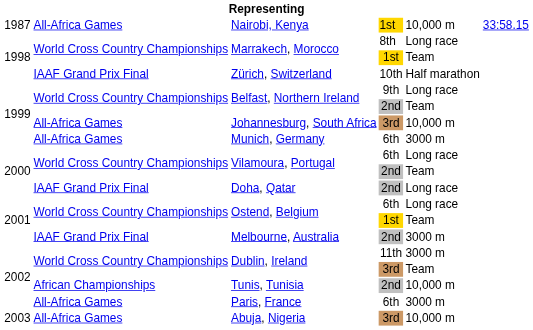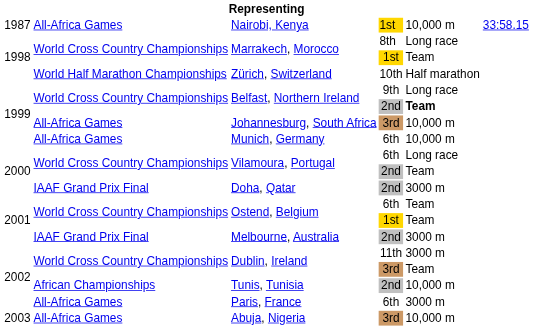 <table>
 <tr>
 <th colspan="6">Representing </th>
 </tr>
 <tr>
 <td>1987</td>
 <td><a href='#'>All-Africa Games</a></td>
 <td><a href='#'>Nairobi, Kenya</a></td>
 <td bgcolor="gold">1st</td>
 <td>10,000 m</td>
 <td><a href='#'>33:58.15</a></td>
 </tr>
 <tr>
 <td rowspan=3>1998</td>
 <td rowspan=2><a href='#'>World Cross Country Championships</a></td>
 <td rowspan=2><a href='#'>Marrakech</a>, <a href='#'>Morocco</a></td>
 <td>8th</td>
 <td>Long race</td>
 <td></td>
 </tr>
 <tr>
 <td bgcolor="gold" align="center">1st</td>
 <td>Team</td>
 <td></td>
 </tr>
 <tr>
-<td><a href='#'>IAAF Grand Prix Final</a></td>
+<td><a href='#'>World Half Marathon Championships</a></td>
 <td><a href='#'>Zürich</a>, <a href='#'>Switzerland</a></td>
 <td align="center">10th</td>
 <td>Half marathon</td>
 <td></td>
 </tr>
 <tr>
 <td rowspan=4>1999</td>
 <td rowspan=2><a href='#'>World Cross Country Championships</a></td>
 <td rowspan=2><a href='#'>Belfast</a>, <a href='#'>Northern Ireland</a></td>
 <td align="center">9th</td>
 <td>Long race</td>
 <td></td>
 </tr>
 <tr>
 <td bgcolor="silver" align="center">2nd</td>
-<td>Team</td>
+<td><strong>Team</strong></td>
 <td></td>
 </tr>
 <tr>
 <td><a href='#'>All-Africa Games</a></td>
 <td><a href='#'>Johannesburg</a>, <a href='#'>South Africa</a></td>
 <td bgcolor="cc9966" align="center">3rd</td>
 <td>10,000 m</td>
 <td></td>
 </tr>
 <tr>
 <td><a href='#'>All-Africa Games</a></td>
 <td><a href='#'>Munich</a>, <a href='#'>Germany</a></td>
 <td align="center">6th</td>
-<td>3000 m</td>
+<td>10,000 m</td>
 <td></td>
 </tr>
 <tr>
 <td rowspan=3>2000</td>
 <td rowspan=2><a href='#'>World Cross Country Championships</a></td>
 <td rowspan=2><a href='#'>Vilamoura</a>, <a href='#'>Portugal</a></td>
 <td align="center">6th</td>
 <td>Long race</td>
 <td></td>
 </tr>
 <tr>
 <td bgcolor="silver" align="center">2nd</td>
 <td>Team</td>
 <td></td>
 </tr>
 <tr>
 <td><a href='#'>IAAF Grand Prix Final</a></td>
 <td><a href='#'>Doha</a>, <a href='#'>Qatar</a></td>
 <td bgcolor="silver" align="center">2nd</td>
-<td>Long race</td>
+<td>3000 m</td>
 <td></td>
 </tr>
 <tr>
 <td rowspan=3>2001</td>
 <td rowspan=2><a href='#'>World Cross Country Championships</a></td>
 <td rowspan=2><a href='#'>Ostend</a>, <a href='#'>Belgium</a></td>
 <td align="center">6th</td>
-<td>Long race</td>
+<td>Team</td>
 <td></td>
 </tr>
 <tr>
 <td bgcolor="gold" align="center">1st</td>
 <td>Team</td>
 <td></td>
 </tr>
 <tr>
 <td><a href='#'>IAAF Grand Prix Final</a></td>
 <td><a href='#'>Melbourne</a>, <a href='#'>Australia</a></td>
 <td bgcolor="silver" align="center">2nd</td>
 <td>3000 m</td>
 <td></td>
 </tr>
 <tr>
 <td rowspan=4>2002</td>
 <td rowspan=2><a href='#'>World Cross Country Championships</a></td>
 <td rowspan=2><a href='#'>Dublin</a>, <a href='#'>Ireland</a></td>
 <td align="center">11th</td>
 <td>3000 m</td>
 <td></td>
 </tr>
 <tr>
 <td bgcolor="cc9966" align="center">3rd</td>
 <td>Team</td>
 <td></td>
 </tr>
 <tr>
 <td><a href='#'>African Championships</a></td>
 <td><a href='#'>Tunis</a>, <a href='#'>Tunisia</a></td>
 <td bgcolor="silver" align="center">2nd</td>
 <td>10,000 m</td>
 <td></td>
 </tr>
 <tr>
 <td><a href='#'>All-Africa Games</a></td>
 <td><a href='#'>Paris</a>, <a href='#'>France</a></td>
 <td align="center">6th</td>
 <td>3000 m</td>
 <td></td>
 </tr>
 <tr>
 <td>2003</td>
 <td><a href='#'>All-Africa Games</a></td>
 <td><a href='#'>Abuja</a>, <a href='#'>Nigeria</a></td>
 <td bgcolor="cc9966" align="center">3rd</td>
 <td>10,000 m</td>
 <td></td>
 </tr>
 </table>
